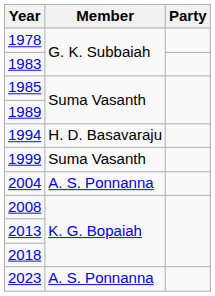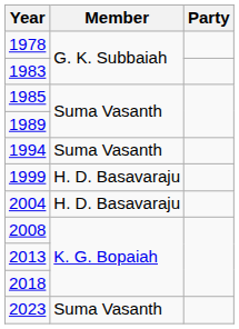 <table class="wikitable">
 <tr>
 <th>Year</th>
 <th>Member</th>
 <th colspan="2">Party</th>
 </tr>
 <tr>
 <td><a href='#'>1978</a></td>
 <td rowspan=2>G. K. Subbaiah</td>
 <td></td>
 </tr>
 <tr>
 <td><a href='#'>1983</a></td>
 <td></td>
 </tr>
 <tr>
 <td><a href='#'>1985</a></td>
 <td rowspan="2">Suma Vasanth</td>
 </tr>
 <tr>
 <td><a href='#'>1989</a></td>
 </tr>
 <tr>
 <td><a href='#'>1994</a></td>
+<td>Suma Vasanth</td>
+<td></td>
+</tr>
+<tr>
+<td><a href='#'>1999</a></td>
 <td>H. D. Basavaraju</td>
 <td></td>
 </tr>
 <tr>
-<td><a href='#'>1999</a></td>
-<td>Suma Vasanth</td>
-<td></td>
-</tr>
-<tr>
 <td><a href='#'>2004</a></td>
-<td><a href='#'>A. S. Ponnanna</a></td>
+<td>H. D. Basavaraju</td>
 <td></td>
 </tr>
 <tr>
 <td><a href='#'>2008</a></td>
 <td rowspan="3"><a href='#'>K. G. Bopaiah</a></td>
 </tr>
 <tr>
 <td><a href='#'>2013</a></td>
 </tr>
 <tr>
 <td><a href='#'>2018</a></td>
 </tr>
 <tr>
 <td><a href='#'>2023</a></td>
-<td><a href='#'>A. S. Ponnanna</a></td>
+<td>Suma Vasanth</td>
 <td></td>
 </tr>
 </table>
